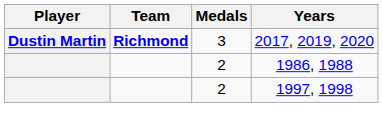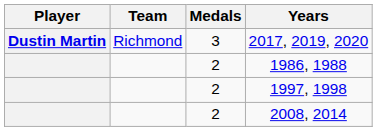 <table class="wikitable sortable plainrowheaders" style="text-align:center;">
 <tr>
 <th scope=col>Player</th>
 <th scope=col>Team</th>
 <th scope=col>Medals</th>
 <th scope=col>Years</th>
 </tr>
 <tr>
 <th scope=row><a href='#'>Dustin Martin</a></th>
-<td><strong><a href='#'>Richmond</a></strong></td>
+<td><a href='#'>Richmond</a></td>
 <td>3</td>
 <td><a href='#'>2017</a>, <a href='#'>2019</a>, <a href='#'>2020</a></td>
 </tr>
 <tr>
 <th scope=row></th>
 <td></td>
 <td>2</td>
 <td><a href='#'>1986</a>, <a href='#'>1988</a></td>
 </tr>
 <tr>
 <th scope=row></th>
 <td></td>
 <td>2</td>
 <td><a href='#'>1997</a>, <a href='#'>1998</a></td>
 </tr>
+<tr>
+<th scope=row></th>
+<td></td>
+<td>2</td>
+<td><a href='#'>2008</a>, <a href='#'>2014</a></td>
+</tr>
 </table>
